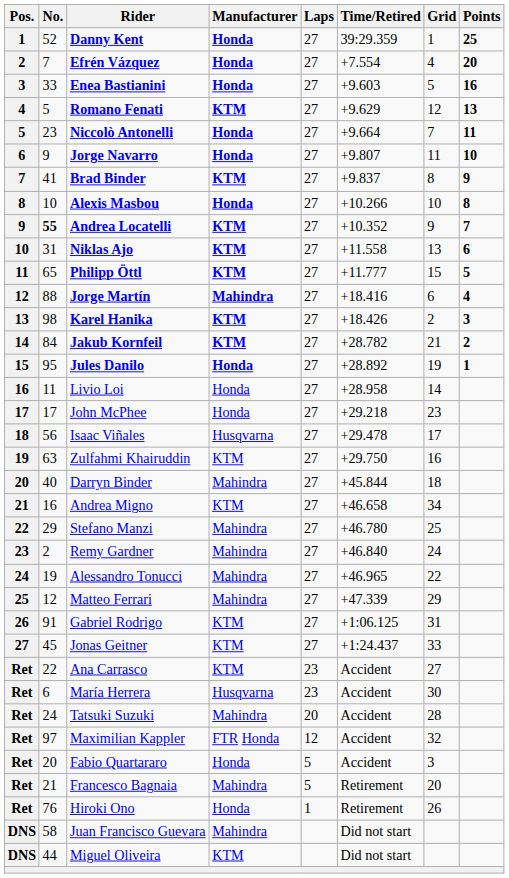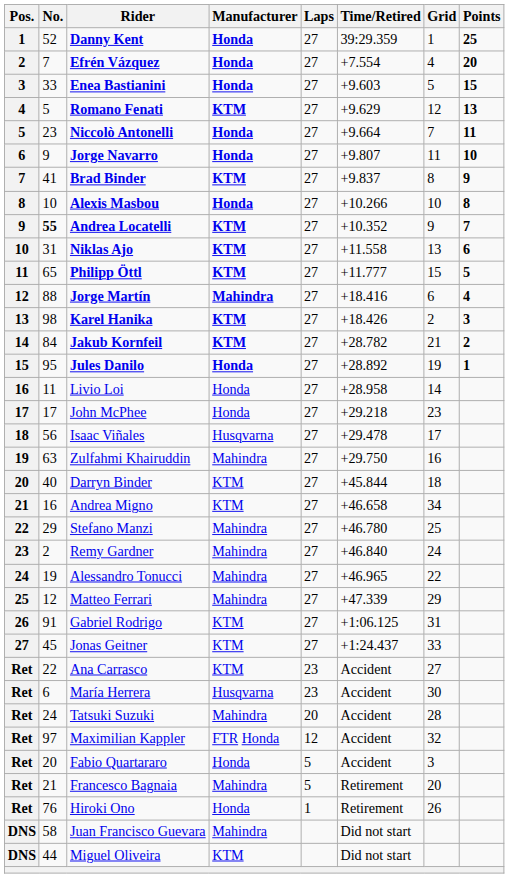 <table class="wikitable" style="font-size: 95%;">
 <tr>
 <th>Pos.</th>
 <th>No.</th>
 <th>Rider</th>
 <th>Manufacturer</th>
 <th>Laps</th>
 <th>Time/Retired</th>
 <th>Grid</th>
 <th>Points</th>
 </tr>
 <tr>
 <th>1</th>
 <td>52</td>
 <td> <strong><a href='#'>Danny Kent</a></strong></td>
 <td><strong><a href='#'>Honda</a></strong></td>
 <td>27</td>
 <td>39:29.359</td>
 <td>1</td>
 <td><strong>25</strong></td>
 </tr>
 <tr>
 <th>2</th>
 <td>7</td>
 <td> <strong><a href='#'>Efrén Vázquez</a></strong></td>
 <td><strong><a href='#'>Honda</a></strong></td>
 <td>27</td>
 <td>+7.554</td>
 <td>4</td>
 <td><strong>20</strong></td>
 </tr>
 <tr>
 <th>3</th>
 <td>33</td>
 <td> <strong><a href='#'>Enea Bastianini</a></strong></td>
 <td><strong><a href='#'>Honda</a></strong></td>
 <td>27</td>
 <td>+9.603</td>
 <td>5</td>
-<td><strong>16</strong></td>
+<td><strong>15</strong></td>
 </tr>
 <tr>
 <th>4</th>
 <td>5</td>
 <td> <strong><a href='#'>Romano Fenati</a></strong></td>
 <td><strong><a href='#'>KTM</a></strong></td>
 <td>27</td>
 <td>+9.629</td>
 <td>12</td>
 <td><strong>13</strong></td>
 </tr>
 <tr>
 <th>5</th>
 <td>23</td>
 <td> <strong><a href='#'>Niccolò Antonelli</a></strong></td>
 <td><strong><a href='#'>Honda</a></strong></td>
 <td>27</td>
 <td>+9.664</td>
 <td>7</td>
 <td><strong>11</strong></td>
 </tr>
 <tr>
 <th>6</th>
 <td>9</td>
 <td> <strong><a href='#'>Jorge Navarro</a></strong></td>
 <td><strong><a href='#'>Honda</a></strong></td>
 <td>27</td>
 <td>+9.807</td>
 <td>11</td>
 <td><strong>10</strong></td>
 </tr>
 <tr>
 <th>7</th>
 <td>41</td>
 <td> <strong><a href='#'>Brad Binder</a></strong></td>
 <td><strong><a href='#'>KTM</a></strong></td>
 <td>27</td>
 <td>+9.837</td>
 <td>8</td>
 <td><strong>9</strong></td>
 </tr>
 <tr>
 <th>8</th>
 <td>10</td>
 <td> <strong><a href='#'>Alexis Masbou</a></strong></td>
 <td><strong><a href='#'>Honda</a></strong></td>
 <td>27</td>
 <td>+10.266</td>
 <td>10</td>
 <td><strong>8</strong></td>
 </tr>
 <tr>
 <th>9</th>
 <td><strong>55</strong></td>
 <td> <strong><a href='#'>Andrea Locatelli</a></strong></td>
 <td><strong><a href='#'>KTM</a></strong></td>
 <td>27</td>
 <td>+10.352</td>
 <td>9</td>
 <td><strong>7</strong></td>
 </tr>
 <tr>
 <th>10</th>
 <td>31</td>
 <td> <strong><a href='#'>Niklas Ajo</a></strong></td>
 <td><strong><a href='#'>KTM</a></strong></td>
 <td>27</td>
 <td>+11.558</td>
 <td>13</td>
 <td><strong>6</strong></td>
 </tr>
 <tr>
 <th>11</th>
 <td>65</td>
 <td> <strong><a href='#'>Philipp Öttl</a></strong></td>
 <td><strong><a href='#'>KTM</a></strong></td>
 <td>27</td>
 <td>+11.777</td>
 <td>15</td>
 <td><strong>5</strong></td>
 </tr>
 <tr>
 <th>12</th>
 <td>88</td>
 <td> <strong><a href='#'>Jorge Martín</a></strong></td>
 <td><strong><a href='#'>Mahindra</a></strong></td>
 <td>27</td>
 <td>+18.416</td>
 <td>6</td>
 <td><strong>4</strong></td>
 </tr>
 <tr>
 <th>13</th>
 <td>98</td>
 <td> <strong><a href='#'>Karel Hanika</a></strong></td>
 <td><strong><a href='#'>KTM</a></strong></td>
 <td>27</td>
 <td>+18.426</td>
 <td>2</td>
 <td><strong>3</strong></td>
 </tr>
 <tr>
 <th>14</th>
 <td>84</td>
 <td> <strong><a href='#'>Jakub Kornfeil</a></strong></td>
 <td><strong><a href='#'>KTM</a></strong></td>
 <td>27</td>
 <td>+28.782</td>
 <td>21</td>
 <td><strong>2</strong></td>
 </tr>
 <tr>
 <th>15</th>
 <td>95</td>
 <td> <strong><a href='#'>Jules Danilo</a></strong></td>
 <td><strong><a href='#'>Honda</a></strong></td>
 <td>27</td>
 <td>+28.892</td>
 <td>19</td>
 <td><strong>1</strong></td>
 </tr>
 <tr>
 <th>16</th>
 <td>11</td>
 <td> <a href='#'>Livio Loi</a></td>
 <td><a href='#'>Honda</a></td>
 <td>27</td>
 <td>+28.958</td>
 <td>14</td>
 <td></td>
 </tr>
 <tr>
 <th>17</th>
 <td>17</td>
 <td> <a href='#'>John McPhee</a></td>
 <td><a href='#'>Honda</a></td>
 <td>27</td>
 <td>+29.218</td>
 <td>23</td>
 <td></td>
 </tr>
 <tr>
 <th>18</th>
 <td>56</td>
 <td> <a href='#'>Isaac Viñales</a></td>
 <td><a href='#'>Husqvarna</a></td>
 <td>27</td>
 <td>+29.478</td>
 <td>17</td>
 <td></td>
 </tr>
 <tr>
 <th>19</th>
 <td>63</td>
 <td> <a href='#'>Zulfahmi Khairuddin</a></td>
-<td><a href='#'>KTM</a></td>
+<td><a href='#'>Mahindra</a></td>
 <td>27</td>
 <td>+29.750</td>
 <td>16</td>
 <td></td>
 </tr>
 <tr>
 <th>20</th>
 <td>40</td>
 <td> <a href='#'>Darryn Binder</a></td>
-<td><a href='#'>Mahindra</a></td>
+<td><a href='#'>KTM</a></td>
 <td>27</td>
 <td>+45.844</td>
 <td>18</td>
 <td></td>
 </tr>
 <tr>
 <th>21</th>
 <td>16</td>
 <td> <a href='#'>Andrea Migno</a></td>
 <td><a href='#'>KTM</a></td>
 <td>27</td>
 <td>+46.658</td>
 <td>34</td>
 <td></td>
 </tr>
 <tr>
 <th>22</th>
 <td>29</td>
 <td> <a href='#'>Stefano Manzi</a></td>
 <td><a href='#'>Mahindra</a></td>
 <td>27</td>
 <td>+46.780</td>
 <td>25</td>
 <td></td>
 </tr>
 <tr>
 <th>23</th>
 <td>2</td>
 <td> <a href='#'>Remy Gardner</a></td>
 <td><a href='#'>Mahindra</a></td>
 <td>27</td>
 <td>+46.840</td>
 <td>24</td>
 <td></td>
 </tr>
 <tr>
 <th>24</th>
 <td>19</td>
 <td> <a href='#'>Alessandro Tonucci</a></td>
 <td><a href='#'>Mahindra</a></td>
 <td>27</td>
 <td>+46.965</td>
 <td>22</td>
 <td></td>
 </tr>
 <tr>
 <th>25</th>
 <td>12</td>
 <td> <a href='#'>Matteo Ferrari</a></td>
 <td><a href='#'>Mahindra</a></td>
 <td>27</td>
 <td>+47.339</td>
 <td>29</td>
 <td></td>
 </tr>
 <tr>
 <th>26</th>
 <td>91</td>
 <td> <a href='#'>Gabriel Rodrigo</a></td>
 <td><a href='#'>KTM</a></td>
 <td>27</td>
 <td>+1:06.125</td>
 <td>31</td>
 <td></td>
 </tr>
 <tr>
 <th>27</th>
 <td>45</td>
 <td> <a href='#'>Jonas Geitner</a></td>
 <td><a href='#'>KTM</a></td>
 <td>27</td>
 <td>+1:24.437</td>
 <td>33</td>
 <td></td>
 </tr>
 <tr>
 <th>Ret</th>
 <td>22</td>
 <td> <a href='#'>Ana Carrasco</a></td>
 <td><a href='#'>KTM</a></td>
 <td>23</td>
 <td>Accident</td>
 <td>27</td>
 <td></td>
 </tr>
 <tr>
 <th>Ret</th>
 <td>6</td>
 <td> <a href='#'>María Herrera</a></td>
 <td><a href='#'>Husqvarna</a></td>
 <td>23</td>
 <td>Accident</td>
 <td>30</td>
 <td></td>
 </tr>
 <tr>
 <th>Ret</th>
 <td>24</td>
 <td> <a href='#'>Tatsuki Suzuki</a></td>
 <td><a href='#'>Mahindra</a></td>
 <td>20</td>
 <td>Accident</td>
 <td>28</td>
 <td></td>
 </tr>
 <tr>
 <th>Ret</th>
 <td>97</td>
 <td> <a href='#'>Maximilian Kappler</a></td>
 <td><a href='#'>FTR</a> <a href='#'>Honda</a></td>
 <td>12</td>
 <td>Accident</td>
 <td>32</td>
 <td></td>
 </tr>
 <tr>
 <th>Ret</th>
 <td>20</td>
 <td> <a href='#'>Fabio Quartararo</a></td>
 <td><a href='#'>Honda</a></td>
 <td>5</td>
 <td>Accident</td>
 <td>3</td>
 <td></td>
 </tr>
 <tr>
 <th>Ret</th>
 <td>21</td>
 <td> <a href='#'>Francesco Bagnaia</a></td>
 <td><a href='#'>Mahindra</a></td>
 <td>5</td>
 <td>Retirement</td>
 <td>20</td>
 <td></td>
 </tr>
 <tr>
 <th>Ret</th>
 <td>76</td>
 <td> <a href='#'>Hiroki Ono</a></td>
 <td><a href='#'>Honda</a></td>
 <td>1</td>
 <td>Retirement</td>
 <td>26</td>
 <td></td>
 </tr>
 <tr>
 <th>DNS</th>
 <td>58</td>
 <td> <a href='#'>Juan Francisco Guevara</a></td>
 <td><a href='#'>Mahindra</a></td>
 <td></td>
 <td>Did not start</td>
 <td></td>
 <td></td>
 </tr>
 <tr>
 <th>DNS</th>
 <td>44</td>
 <td> <a href='#'>Miguel Oliveira</a></td>
 <td><a href='#'>KTM</a></td>
 <td></td>
 <td>Did not start</td>
 <td></td>
 <td></td>
 </tr>
 <tr>
 <th colspan=8></th>
 </tr>
 </table>
